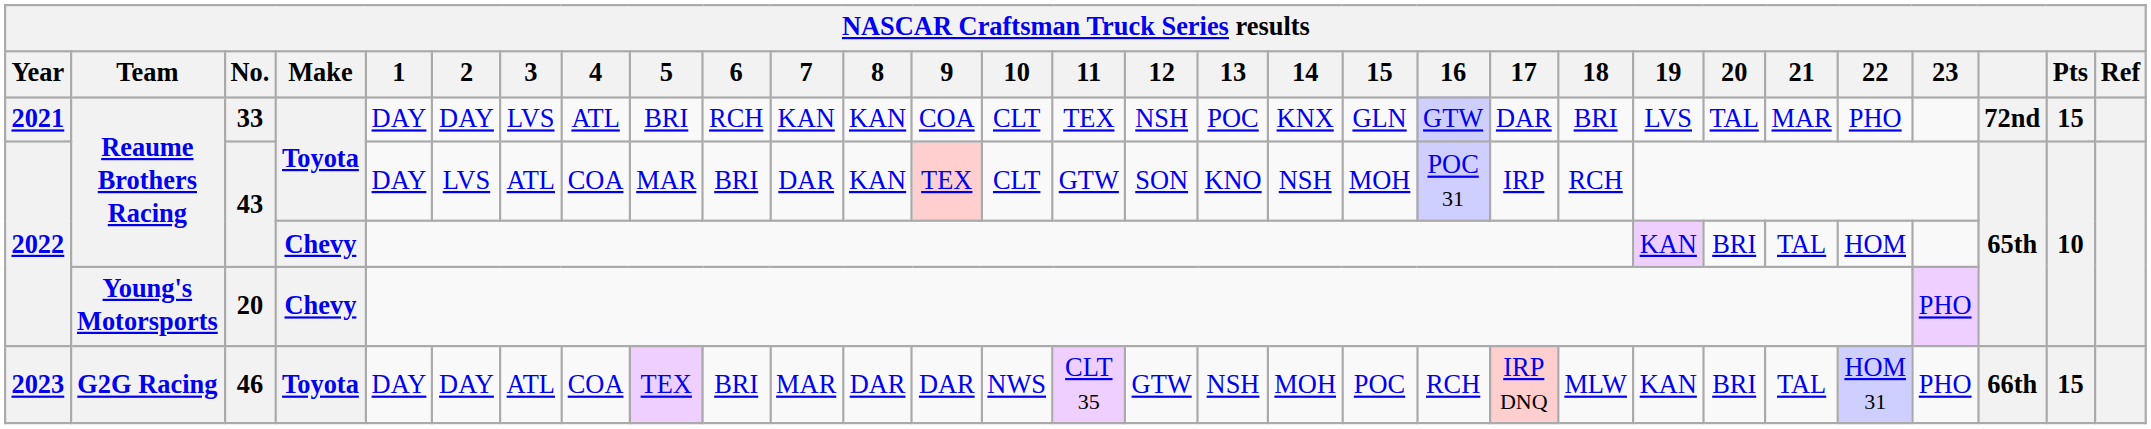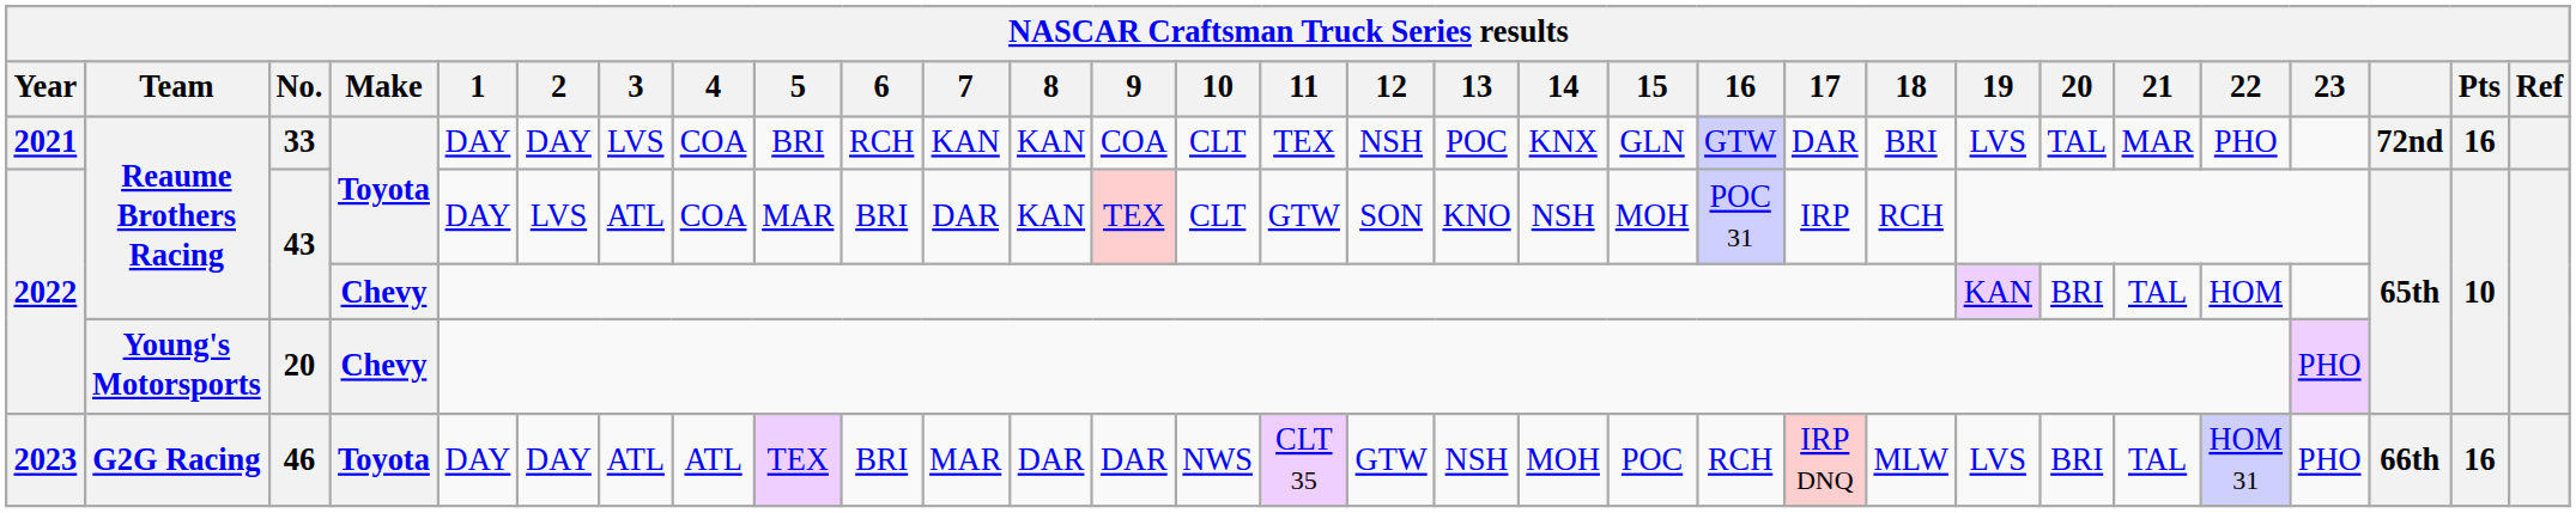 <table class="wikitable" style="text-align:center; font-size:75%">
 <tr>
 <th colspan=30><a href='#'>NASCAR Craftsman Truck Series</a> results</th>
 </tr>
 <tr>
 <th>Year</th>
 <th>Team</th>
 <th>No.</th>
 <th>Make</th>
 <th>1</th>
 <th>2</th>
 <th>3</th>
 <th>4</th>
 <th>5</th>
 <th>6</th>
 <th>7</th>
 <th>8</th>
 <th>9</th>
 <th>10</th>
 <th>11</th>
 <th>12</th>
 <th>13</th>
 <th>14</th>
 <th>15</th>
 <th>16</th>
 <th>17</th>
 <th>18</th>
 <th>19</th>
 <th>20</th>
 <th>21</th>
 <th>22</th>
 <th>23</th>
 <th></th>
 <th>Pts</th>
 <th>Ref</th>
 </tr>
 <tr>
 <th><a href='#'>2021</a></th>
 <th rowspan=3><a href='#'>Reaume Brothers Racing</a></th>
 <th>33</th>
 <th rowspan=2><a href='#'>Toyota</a></th>
 <td><a href='#'>DAY</a></td>
 <td><a href='#'>DAY</a></td>
 <td><a href='#'>LVS</a></td>
-<td><a href='#'>ATL</a></td>
+<td><a href='#'>COA</a></td>
 <td><a href='#'>BRI</a></td>
 <td><a href='#'>RCH</a></td>
 <td><a href='#'>KAN</a></td>
 <td><a href='#'>KAN</a></td>
 <td><a href='#'>COA</a></td>
 <td><a href='#'>CLT</a></td>
 <td><a href='#'>TEX</a></td>
 <td><a href='#'>NSH</a></td>
 <td><a href='#'>POC</a></td>
 <td><a href='#'>KNX</a></td>
 <td><a href='#'>GLN</a></td>
 <td style="background:#CFCFFF;"><a href='#'>GTW</a><br></td>
 <td><a href='#'>DAR</a></td>
 <td><a href='#'>BRI</a></td>
 <td><a href='#'>LVS</a></td>
 <td><a href='#'>TAL</a></td>
 <td><a href='#'>MAR</a></td>
 <td><a href='#'>PHO</a></td>
 <td></td>
 <th>72nd</th>
-<th>15</th>
+<th>16</th>
 <th></th>
 </tr>
 <tr>
 <th rowspan=3><a href='#'>2022</a></th>
 <th rowspan=2>43</th>
 <td><a href='#'>DAY</a></td>
 <td><a href='#'>LVS</a></td>
 <td><a href='#'>ATL</a></td>
 <td><a href='#'>COA</a></td>
 <td><a href='#'>MAR</a></td>
 <td><a href='#'>BRI</a></td>
 <td><a href='#'>DAR</a></td>
 <td><a href='#'>KAN</a></td>
 <td style="background:#FFCFCF;"><a href='#'>TEX</a><br></td>
 <td><a href='#'>CLT</a></td>
 <td><a href='#'>GTW</a></td>
 <td><a href='#'>SON</a></td>
 <td><a href='#'>KNO</a></td>
 <td><a href='#'>NSH</a></td>
 <td><a href='#'>MOH</a></td>
 <td style="background:#CFCFFF;"><a href='#'>POC</a><br><small>31</small></td>
 <td><a href='#'>IRP</a></td>
 <td><a href='#'>RCH</a></td>
 <td colspan=5></td>
 <th rowspan=3>65th</th>
 <th rowspan=3>10</th>
 <th rowspan=3></th>
 </tr>
 <tr>
 <th><a href='#'>Chevy</a></th>
 <td colspan=18></td>
 <td style="background:#EFCFFF;"><a href='#'>KAN</a><br></td>
 <td><a href='#'>BRI</a></td>
 <td><a href='#'>TAL</a></td>
 <td><a href='#'>HOM</a></td>
 <td></td>
 </tr>
 <tr>
 <th><a href='#'>Young's Motorsports</a></th>
 <th>20</th>
 <th><a href='#'>Chevy</a></th>
 <td colspan=22></td>
 <td style="background:#EFCFFF;"><a href='#'>PHO</a><br></td>
 </tr>
 <tr>
 <th><a href='#'>2023</a></th>
 <th><a href='#'>G2G Racing</a></th>
 <th>46</th>
 <th><a href='#'>Toyota</a></th>
 <td><a href='#'>DAY</a></td>
 <td><a href='#'>DAY</a></td>
 <td><a href='#'>ATL</a></td>
-<td><a href='#'>COA</a></td>
+<td><a href='#'>ATL</a></td>
 <td style="background:#EFCFFF;"><a href='#'>TEX</a><br></td>
 <td><a href='#'>BRI</a></td>
 <td><a href='#'>MAR</a></td>
 <td><a href='#'>DAR</a></td>
 <td><a href='#'>DAR</a></td>
 <td><a href='#'>NWS</a></td>
 <td style="background:#EFCFFF;"><a href='#'>CLT</a><br><small>35</small></td>
 <td><a href='#'>GTW</a></td>
 <td><a href='#'>NSH</a></td>
 <td><a href='#'>MOH</a></td>
 <td><a href='#'>POC</a></td>
 <td><a href='#'>RCH</a></td>
 <td style="background:#FFCFCF;"><a href='#'>IRP</a><br><small>DNQ</small></td>
 <td><a href='#'>MLW</a></td>
-<td><a href='#'>KAN</a></td>
+<td><a href='#'>LVS</a></td>
 <td><a href='#'>BRI</a></td>
 <td><a href='#'>TAL</a></td>
 <td style="background:#CFCFFF;"><a href='#'>HOM</a><br><small>31</small></td>
 <td><a href='#'>PHO</a></td>
 <th>66th</th>
-<th>15</th>
+<th>16</th>
 <th></th>
 </tr>
 </table>
